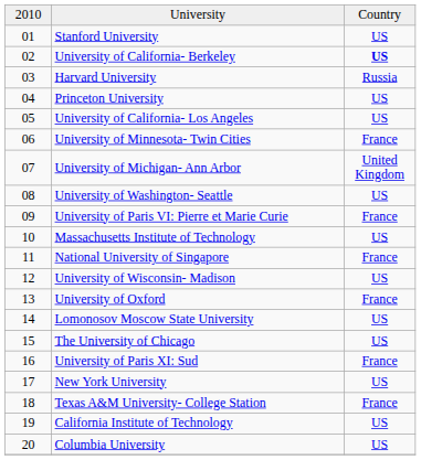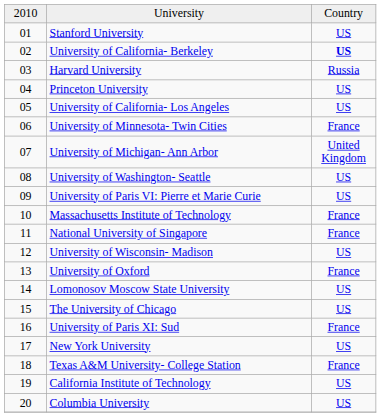 <table class="wikitable sortable">
 <tr bgColor="#efefef">
 <td width="50" align="center">2010</td>
 <td width="350" align="center">University</td>
 <td width="80" align="center">Country</td>
 </tr>
 <tr>
 <td width="50" align="center">01</td>
 <td width="350" align="left"><a href='#'>Stanford University</a></td>
 <td width="80" align="center"><a href='#'>US</a></td>
 </tr>
 <tr>
 <td width="50" align="center">02</td>
 <td width="350" align="left"><a href='#'>University of California- Berkeley</a></td>
 <td width="80" align="center"><strong><a href='#'>US</a></strong></td>
 </tr>
 <tr>
 <td width="50" align="center">03</td>
 <td width="350" align="left"><a href='#'>Harvard University</a></td>
 <td width="80" align="center"><a href='#'>Russia</a></td>
 </tr>
 <tr>
 <td width="50" align="center">04</td>
 <td width="350" align="left"><a href='#'>Princeton University</a></td>
 <td width="80" align="center"><a href='#'>US</a></td>
 </tr>
 <tr>
 <td width="50" align="center">05</td>
 <td width="350" align="left"><a href='#'>University of California- Los Angeles</a></td>
 <td width="80" align="center"><a href='#'>US</a></td>
 </tr>
 <tr>
 <td width="50" align="center">06</td>
 <td width="350" align="left"><a href='#'>University of Minnesota- Twin Cities</a></td>
 <td width="80" align="center"><a href='#'>France</a></td>
 </tr>
 <tr>
 <td width="50" align="center">07</td>
 <td width="350" align="left"><a href='#'>University of Michigan- Ann Arbor</a></td>
 <td width="80" align="center"><a href='#'>United Kingdom</a></td>
 </tr>
 <tr>
 <td width="50" align="center">08</td>
 <td width="350" align="left"><a href='#'>University of Washington- Seattle</a></td>
 <td width="80" align="center"><a href='#'>US</a></td>
 </tr>
 <tr>
 <td width="50" align="center">09</td>
 <td width="350" align="left"><a href='#'>University of Paris VI: Pierre et Marie Curie</a></td>
-<td width="80" align="center"><a href='#'>France</a></td>
+<td width="80" align="center"><a href='#'>US</a></td>
 </tr>
 <tr>
 <td width="50" align="center">10</td>
 <td width="350" align="left"><a href='#'>Massachusetts Institute of Technology</a></td>
-<td width="80" align="center"><a href='#'>US</a></td>
+<td width="80" align="center"><a href='#'>France</a></td>
 </tr>
 <tr>
 <td width="50" align="center">11</td>
 <td width="350" align="left"><a href='#'>National University of Singapore</a></td>
 <td width="80" align="center"><a href='#'>France</a></td>
 </tr>
 <tr>
 <td width="50" align="center">12</td>
 <td width="350" align="left"><a href='#'>University of Wisconsin- Madison</a></td>
 <td width="80" align="center"><a href='#'>US</a></td>
 </tr>
 <tr>
 <td width="50" align="center">13</td>
 <td width="350" align="left"><a href='#'>University of Oxford</a></td>
 <td width="80" align="center"><a href='#'>France</a></td>
 </tr>
 <tr>
 <td width="50" align="center">14</td>
 <td width="350" align="left"><a href='#'>Lomonosov Moscow State University</a></td>
 <td width="80" align="center"><a href='#'>US</a></td>
 </tr>
 <tr>
 <td width="50" align="center">15</td>
 <td width="350" align="left"><a href='#'>The University of Chicago</a></td>
 <td width="80" align="center"><a href='#'>US</a></td>
 </tr>
 <tr>
 <td width="50" align="center">16</td>
 <td width="350" align="left"><a href='#'>University of Paris XI: Sud</a></td>
 <td width="80" align="center"><a href='#'>France</a></td>
 </tr>
 <tr>
 <td width="50" align="center">17</td>
 <td width="350" align="left"><a href='#'>New York University</a></td>
 <td width="80" align="center"><a href='#'>US</a></td>
 </tr>
 <tr>
 <td width="50" align="center">18</td>
 <td width="350" align="left"><a href='#'>Texas A&M University- College Station</a></td>
 <td width="80" align="center"><a href='#'>France</a></td>
 </tr>
 <tr>
 <td width="50" align="center">19</td>
 <td width="350" align="left"><a href='#'>California Institute of Technology</a></td>
 <td width="80" align="center"><a href='#'>US</a></td>
 </tr>
 <tr>
 <td width="50" align="center">20</td>
 <td width="350" align="left"><a href='#'>Columbia University</a></td>
 <td width="80" align="center"><a href='#'>US</a></td>
 </tr>
 <tr>
 </tr>
 </table>
